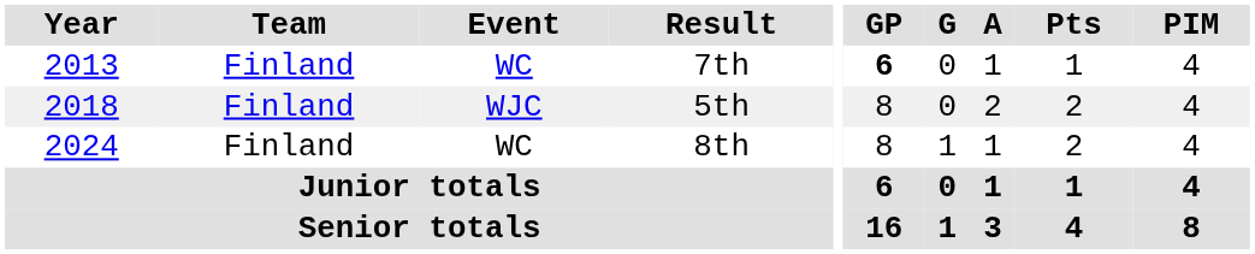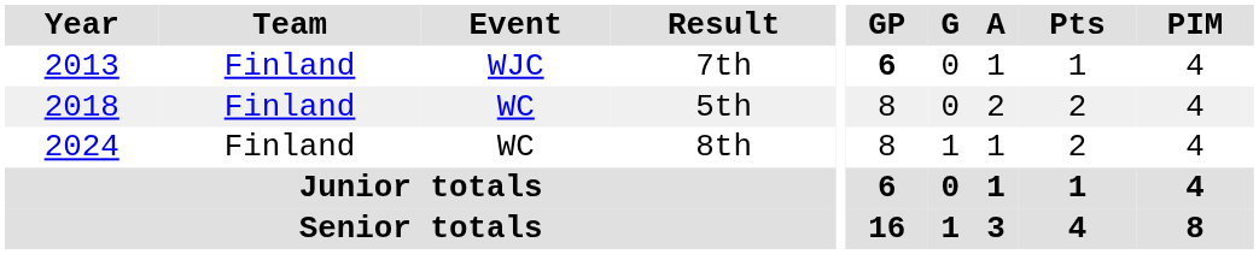 <table border="0" cellpadding="1" cellspacing="0" ID="Table3" style="text-align:center; width:40em">
 <tr ALIGN="center" bgcolor="#e0e0e0">
 <th>Year</th>
 <th>Team</th>
 <th>Event</th>
 <th>Result</th>
 <th rowspan="99" bgcolor="#fff"></th>
 <th>GP</th>
 <th>G</th>
 <th>A</th>
 <th>Pts</th>
 <th>PIM</th>
 </tr>
 <tr>
 <td><a href='#'>2013</a></td>
 <td><a href='#'>Finland</a></td>
-<td><a href='#'>WC</a></td>
+<td><a href='#'>WJC</a></td>
 <td>7th</td>
 <td><strong>6</strong></td>
 <td>0</td>
 <td>1</td>
 <td>1</td>
 <td>4</td>
 </tr>
 <tr bgcolor="#f0f0f0">
 <td><a href='#'>2018</a></td>
 <td><a href='#'>Finland</a></td>
-<td><a href='#'>WJC</a></td>
+<td><a href='#'>WC</a></td>
 <td>5th</td>
 <td>8</td>
 <td>0</td>
 <td>2</td>
 <td>2</td>
 <td>4</td>
 </tr>
 <tr>
 <td><a href='#'>2024</a></td>
 <td>Finland</td>
 <td>WC</td>
 <td>8th</td>
 <td>8</td>
 <td>1</td>
 <td>1</td>
 <td>2</td>
 <td>4</td>
 </tr>
 <tr bgcolor="#e0e0e0">
 <th colspan="4">Junior totals</th>
 <th>6</th>
 <th>0</th>
 <th>1</th>
 <th>1</th>
 <th>4</th>
 </tr>
 <tr bgcolor="#e0e0e0">
 <th colspan="4">Senior totals</th>
 <th>16</th>
 <th>1</th>
 <th>3</th>
 <th>4</th>
 <th>8</th>
 </tr>
 </table>
